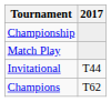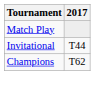 <table class="wikitable" style="text-align:center;">
 <tr>
 <th>Tournament</th>
 <th>2017</th>
-</tr>
-<tr>
-<td align="left"><a href='#'>Championship</a></td>
-<td style="background:#eeeeee;"></td>
 </tr>
 <tr>
 <td align="left"><a href='#'>Match Play</a></td>
 <td style="background:#eeeeee;"></td>
 </tr>
 <tr>
 <td align="left"><a href='#'>Invitational</a></td>
 <td>T44</td>
 </tr>
 <tr>
 <td align="left"><a href='#'>Champions</a></td>
 <td>T62</td>
 </tr>
 </table>
